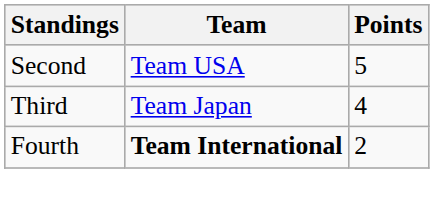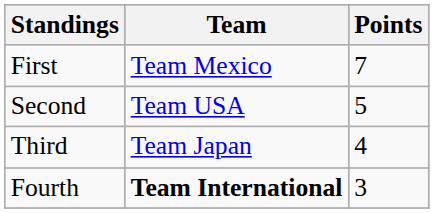 <table class="wikitable sortable">
 <tr>
 <th>Standings</th>
 <th>Team</th>
 <th>Points</th>
+</tr>
+<tr>
+<td>First</td>
+<td> <a href='#'>Team Mexico</a></td>
+<td>7</td>
 </tr>
 <tr>
 <td>Second</td>
 <td> <a href='#'>Team USA</a></td>
 <td>5</td>
 </tr>
 <tr>
 <td>Third</td>
 <td> <a href='#'>Team Japan</a></td>
 <td>4</td>
 </tr>
 <tr>
 <td>Fourth</td>
 <td><strong> Team International</strong></td>
-<td>2</td>
+<td>3</td>
 </tr>
 </table>
